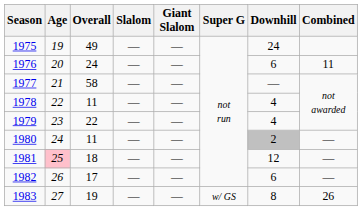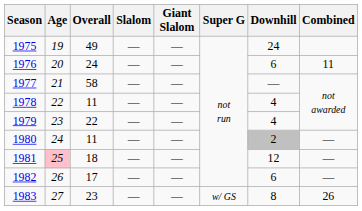 <table class=wikitable style="text-align:center">
 <tr>
 <th>Season</th>
 <th>Age</th>
 <th>Overall</th>
 <th>Slalom</th>
 <th>Giant<br>  Slalom </th>
 <th>Super G</th>
 <th>Downhill</th>
 <th>Combined</th>
 </tr>
 <tr>
 <td><a href='#'>1975</a></td>
 <td><em>19</em></td>
 <td>49</td>
 <td>—</td>
 <td>—</td>
 <td rowspan=8><small><em>not<br>run</em> </small></td>
 <td>24</td>
 <td></td>
 </tr>
 <tr>
 <td><a href='#'>1976</a></td>
 <td><em>20</em></td>
 <td>24</td>
 <td>—</td>
 <td>—</td>
 <td>6</td>
 <td>11</td>
 </tr>
 <tr>
 <td><a href='#'>1977</a></td>
 <td><em>21</em></td>
 <td>58</td>
 <td>—</td>
 <td>—</td>
 <td>—</td>
 <td rowspan=3><small><em>not<br>awarded</em></small></td>
 </tr>
 <tr>
 <td><a href='#'>1978</a></td>
 <td><em>22</em></td>
 <td>11</td>
 <td>—</td>
 <td>—</td>
 <td>4</td>
 </tr>
 <tr>
 <td><a href='#'>1979</a></td>
 <td><em>23</em></td>
 <td>22</td>
 <td>—</td>
 <td>—</td>
 <td>4</td>
 </tr>
 <tr>
 <td><a href='#'>1980</a></td>
 <td><em>24</em></td>
 <td>11</td>
 <td>—</td>
 <td>—</td>
 <td bgcolor="silver">2</td>
 <td>—</td>
 </tr>
 <tr>
 <td><a href='#'>1981</a></td>
 <td style="background: pink;"><em>25</em></td>
 <td>18</td>
 <td>—</td>
 <td>—</td>
 <td>12</td>
 <td>—</td>
 </tr>
 <tr>
 <td><a href='#'>1982</a></td>
 <td><em>26</em></td>
 <td>17</td>
 <td>—</td>
 <td>—</td>
 <td>6</td>
 <td>—</td>
 </tr>
 <tr>
 <td><a href='#'>1983</a></td>
 <td><em>27</em></td>
-<td>19</td>
+<td>23</td>
 <td>—</td>
 <td>—</td>
 <td><small><em>w/ GS</em> </small></td>
 <td>8</td>
 <td>26</td>
 </tr>
 </table>
